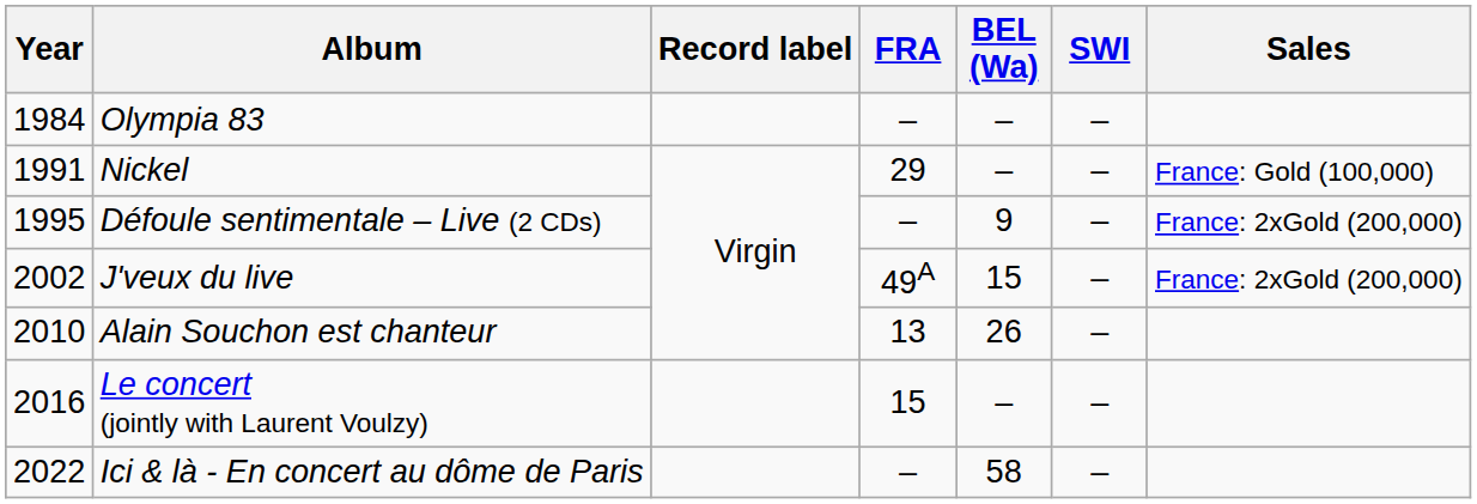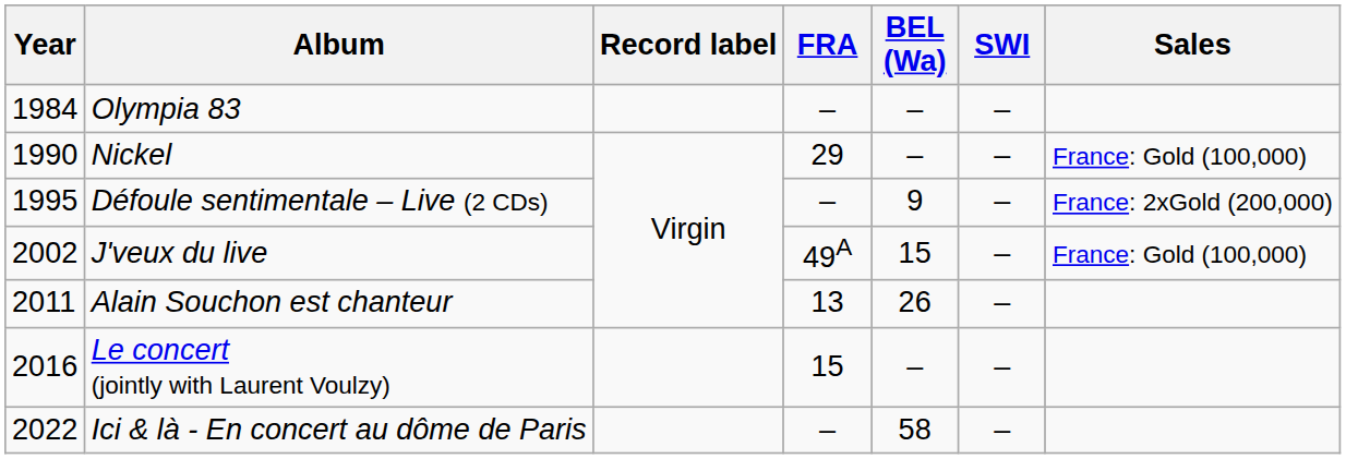 <table class="wikitable">
 <tr>
 <th>Year</th>
 <th>Album</th>
 <th>Record label</th>
 <th width="40"><a href='#'>FRA</a></th>
 <th width="40"><a href='#'>BEL<br>(Wa)</a><br></th>
 <th width="40"><a href='#'>SWI</a></th>
 <th>Sales</th>
 </tr>
 <tr>
 <td>1984</td>
 <td><em>Olympia 83</em></td>
 <td></td>
 <td align="center">–</td>
 <td align="center">–</td>
 <td align="center">–</td>
 <td></td>
 </tr>
 <tr>
-<td>1991</td>
+<td>1990</td>
 <td><em>Nickel</em></td>
 <td rowspan=4 style="text-align:center;">Virgin</td>
 <td align="center">29</td>
 <td align="center">–</td>
 <td align="center">–</td>
 <td><small><a href='#'>France</a>: Gold (100,000)</small></td>
 </tr>
 <tr>
 <td>1995</td>
 <td><em>Défoule sentimentale – Live</em> <small>(2 CDs)</small></td>
 <td align="center">–</td>
 <td align="center">9</td>
 <td align="center">–</td>
 <td><small><a href='#'>France</a>: 2xGold (200,000)</small></td>
 </tr>
 <tr>
 <td>2002</td>
 <td><em>J'veux du live</em></td>
 <td align="center">49<sup>A</sup></td>
 <td align="center">15</td>
 <td align="center">–</td>
-<td><small><a href='#'>France</a>: 2xGold (200,000)</small></td>
+<td><small><a href='#'>France</a>: Gold (100,000)</small></td>
 </tr>
 <tr>
-<td>2010</td>
+<td>2011</td>
 <td><em>Alain Souchon est chanteur</em></td>
 <td align="center">13</td>
 <td align="center">26</td>
 <td align="center">–</td>
 <td></td>
 </tr>
 <tr>
 <td>2016</td>
 <td><em><a href='#'>Le concert</a></em> <br><small>(jointly with Laurent Voulzy)</small></td>
 <td></td>
 <td align="center">15<br></td>
 <td align="center">–</td>
 <td align="center">–</td>
 <td></td>
 </tr>
 <tr>
 <td>2022</td>
 <td><em>Ici & là - En concert au dôme de Paris</em></td>
 <td></td>
 <td align="center">–</td>
 <td align="center">58</td>
 <td align="center">–</td>
 <td></td>
 </tr>
 </table>
